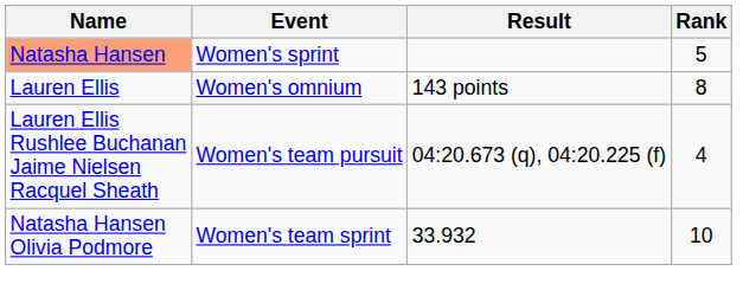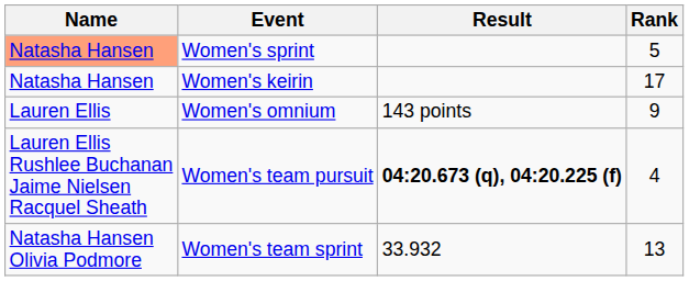 <table class="wikitable sortable">
 <tr>
 <th>Name</th>
 <th>Event</th>
 <th>Result</th>
 <th>Rank</th>
 </tr>
 <tr>
 <td style="background: lightsalmon;"><a href='#'>Natasha Hansen</a></td>
 <td><a href='#'>Women's sprint</a></td>
 <td></td>
 <td align=center>5</td>
 </tr>
 <tr>
+<td><a href='#'>Natasha Hansen</a></td>
+<td><a href='#'>Women's keirin</a></td>
+<td></td>
+<td align=center>17</td>
+</tr>
+<tr>
 <td><a href='#'>Lauren Ellis</a></td>
 <td><a href='#'>Women's omnium</a></td>
 <td>143 points</td>
-<td align=center>8</td>
+<td align=center>9</td>
 </tr>
 <tr>
 <td><a href='#'>Lauren Ellis</a><br><a href='#'>Rushlee Buchanan</a><br><a href='#'>Jaime Nielsen</a><br><a href='#'>Racquel Sheath</a></td>
 <td><a href='#'>Women's team pursuit</a></td>
-<td>04:20.673 (q), 04:20.225 (f)</td>
+<td><strong>04:20.673 (q), 04:20.225 (f)</strong></td>
 <td align=center>4</td>
 </tr>
 <tr>
 <td><a href='#'>Natasha Hansen</a><br><a href='#'>Olivia Podmore</a></td>
 <td><a href='#'>Women's team sprint</a></td>
 <td>33.932</td>
-<td align=center>10</td>
+<td align=center>13</td>
 </tr>
 </table>
